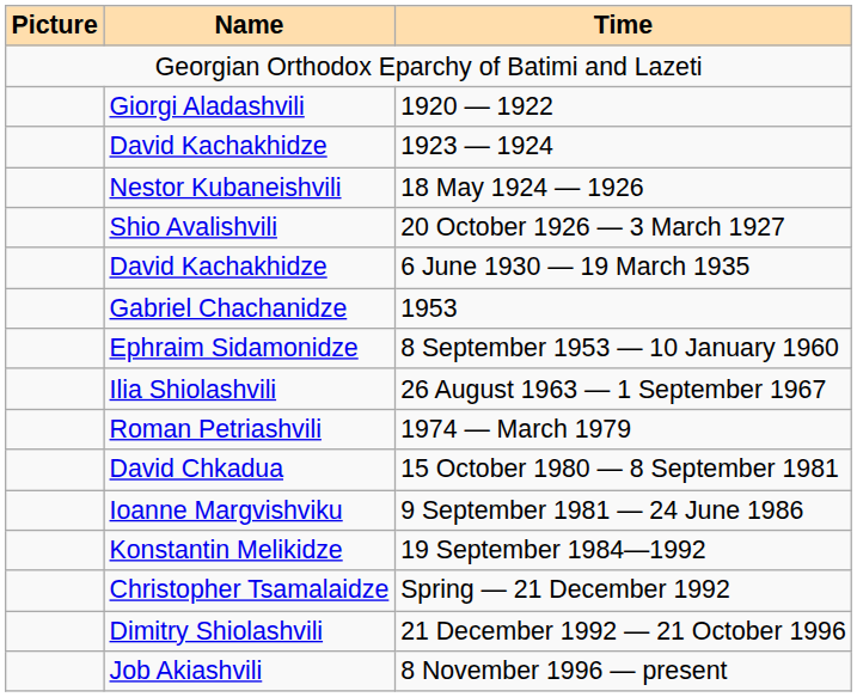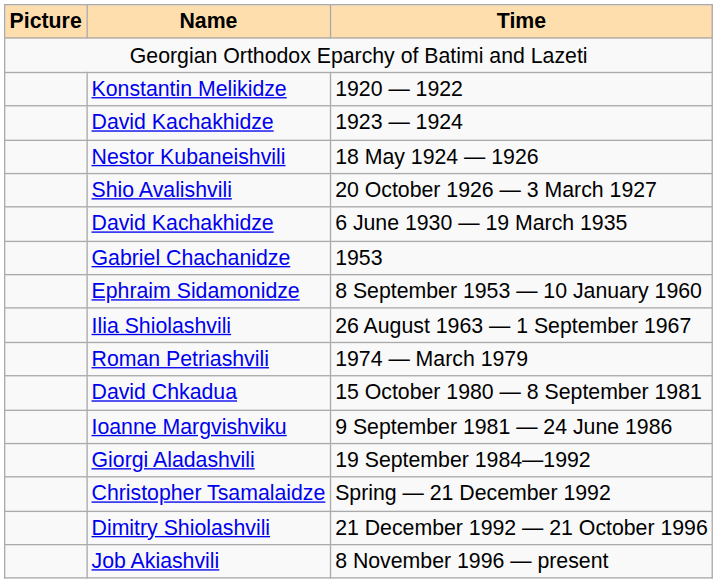 <table align="center" class="wikitable">
 <tr>
 <th style=background:#FFDEAD;>Picture</th>
 <th style=background:#FFDEAD;>Name</th>
 <th style=background:#FFDEAD;>Time</th>
 </tr>
 <tr>
 <td colspan=4 style="text-align:center;">Georgian Orthodox Eparchy of Batimi and Lazeti</td>
 </tr>
 <tr>
 <td></td>
-<td><a href='#'>Giorgi Aladashvili</a></td>
+<td><a href='#'>Konstantin Melikidze</a></td>
 <td>1920 — 1922</td>
 </tr>
 <tr>
 <td></td>
 <td><a href='#'>David Kachakhidze</a></td>
 <td>1923 — 1924</td>
 </tr>
 <tr>
 <td></td>
 <td><a href='#'>Nestor Kubaneishvili</a></td>
 <td>18 May 1924 — 1926</td>
 </tr>
 <tr>
 <td></td>
 <td><a href='#'>Shio Avalishvili</a></td>
 <td>20 October 1926 — 3 March 1927</td>
 </tr>
 <tr>
 <td></td>
 <td><a href='#'>David Kachakhidze</a></td>
 <td>6 June 1930 — 19 March 1935</td>
 </tr>
 <tr>
 <td></td>
 <td><a href='#'>Gabriel Chachanidze</a></td>
 <td>1953</td>
 </tr>
 <tr>
 <td></td>
 <td><a href='#'>Ephraim Sidamonidze</a></td>
 <td>8 September 1953 — 10 January 1960</td>
 </tr>
 <tr>
 <td></td>
 <td><a href='#'>Ilia Shiolashvili</a></td>
 <td>26 August 1963 — 1 September 1967</td>
 </tr>
 <tr>
 <td></td>
 <td><a href='#'>Roman Petriashvili</a></td>
 <td>1974 — March 1979</td>
 </tr>
 <tr>
 <td></td>
 <td><a href='#'>David Chkadua</a></td>
 <td>15 October 1980 — 8 September 1981</td>
 </tr>
 <tr>
 <td></td>
 <td><a href='#'>Ioanne Margvishviku</a></td>
 <td>9 September 1981 — 24 June 1986</td>
 </tr>
 <tr>
 <td></td>
-<td><a href='#'>Konstantin Melikidze</a></td>
+<td><a href='#'>Giorgi Aladashvili</a></td>
 <td>19 September 1984—1992</td>
 </tr>
 <tr>
 <td></td>
 <td><a href='#'>Christopher Tsamalaidze</a></td>
 <td>Spring — 21 December 1992</td>
 </tr>
 <tr>
 <td></td>
 <td><a href='#'>Dimitry Shiolashvili</a></td>
 <td>21 December 1992 — 21 October 1996</td>
 </tr>
 <tr>
 <td></td>
 <td><a href='#'>Job Akiashvili</a></td>
 <td>8 November 1996 — present</td>
 </tr>
 </table>
